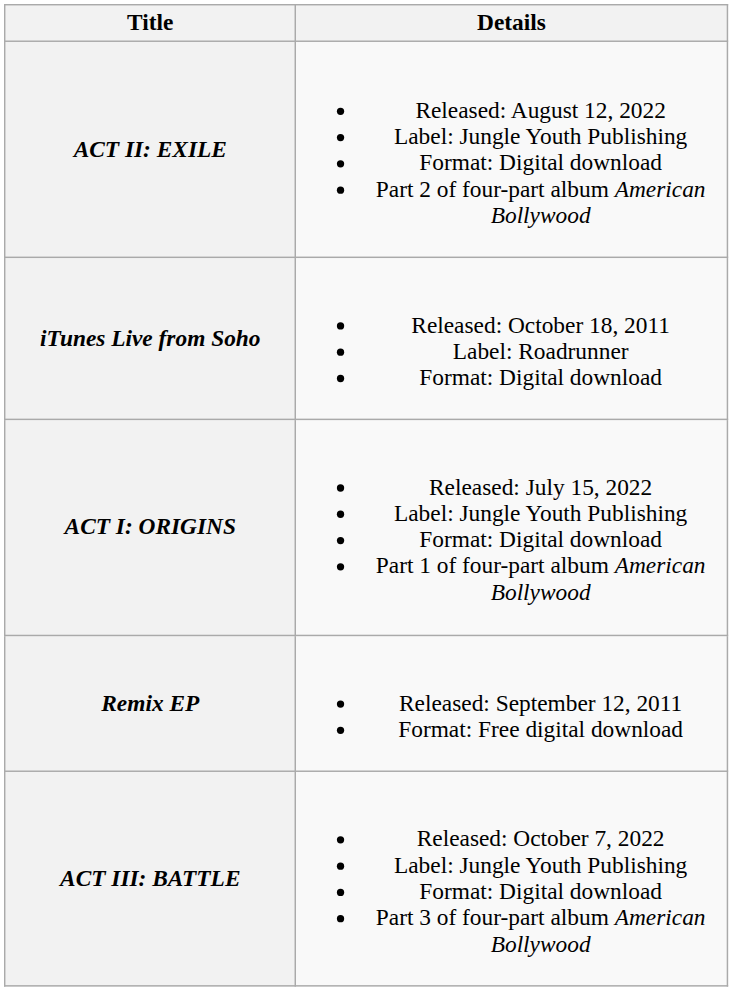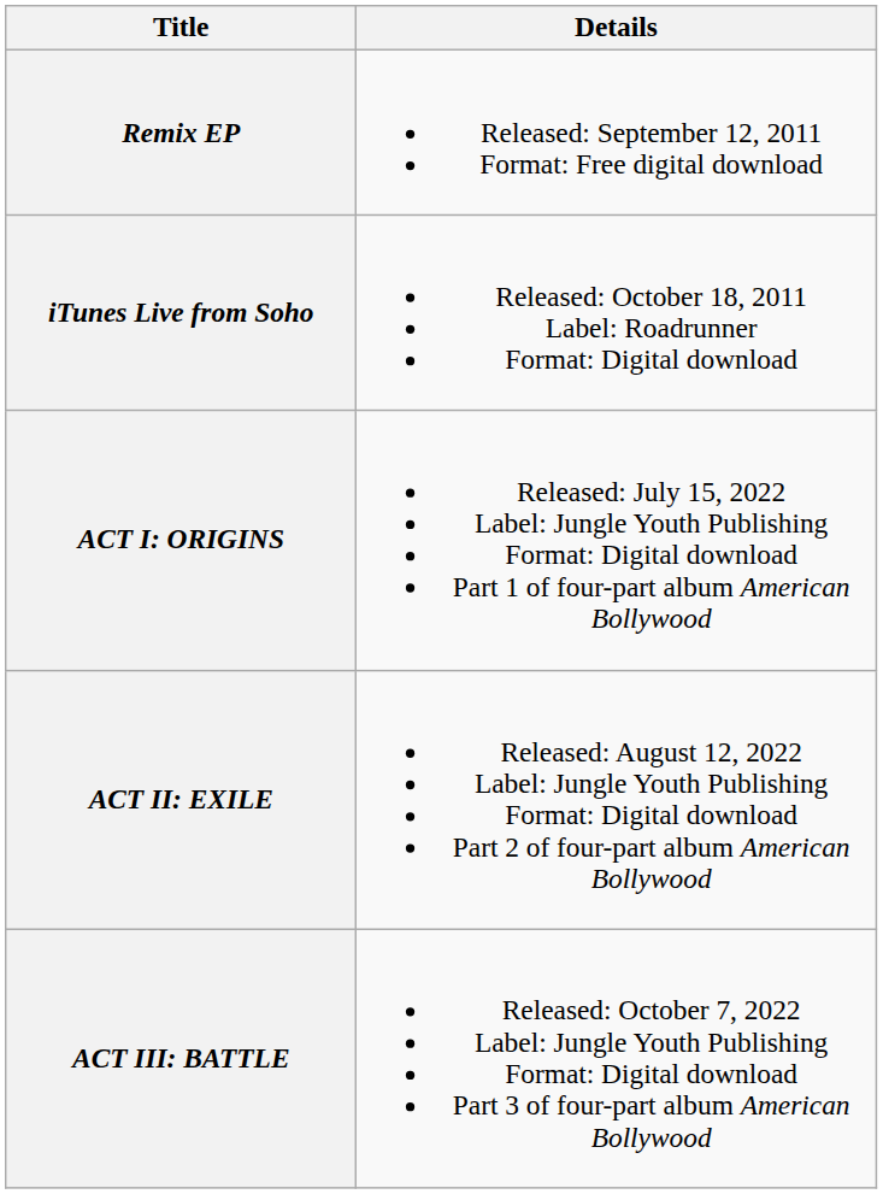 <table class="wikitable plainrowheaders" style="text-align:center;">
 <tr>
 <th scope="col" style="width:12em;">Title</th>
 <th scope="col" style="width:18em;">Details</th>
 </tr>
 <tr>
-<th scope="row"><em>ACT II: EXILE</em></th>
-<td><br><ul><li>Released: August 12, 2022</li><li>Label: Jungle Youth Publishing</li><li>Format: Digital download</li><li>Part 2 of four-part album <em>American Bollywood</em></li></ul></td>
+<th scope="row"><em>Remix EP</em></th>
+<td><br><ul><li>Released: September 12, 2011</li><li>Format: Free digital download</li></ul></td>
 </tr>
 <tr>
 <th scope="row"><em>iTunes Live from Soho</em></th>
 <td><br><ul><li>Released: October 18, 2011</li><li>Label: Roadrunner</li><li>Format: Digital download</li></ul></td>
 </tr>
 <tr>
 <th scope="row"><em>ACT I: ORIGINS</em></th>
 <td><br><ul><li>Released: July 15, 2022</li><li>Label: Jungle Youth Publishing</li><li>Format: Digital download</li><li>Part 1 of four-part album <em>American Bollywood</em></li></ul></td>
 </tr>
 <tr>
-<th scope="row"><em>Remix EP</em></th>
-<td><br><ul><li>Released: September 12, 2011</li><li>Format: Free digital download</li></ul></td>
+<th scope="row"><em>ACT II: EXILE</em></th>
+<td><br><ul><li>Released: August 12, 2022</li><li>Label: Jungle Youth Publishing</li><li>Format: Digital download</li><li>Part 2 of four-part album <em>American Bollywood</em></li></ul></td>
 </tr>
 <tr>
 <th scope="row"><em>ACT III: BATTLE</em></th>
 <td><br><ul><li>Released: October 7, 2022</li><li>Label: Jungle Youth Publishing</li><li>Format: Digital download</li><li>Part 3 of four-part album <em>American Bollywood</em></li></ul></td>
 </tr>
 </table>
